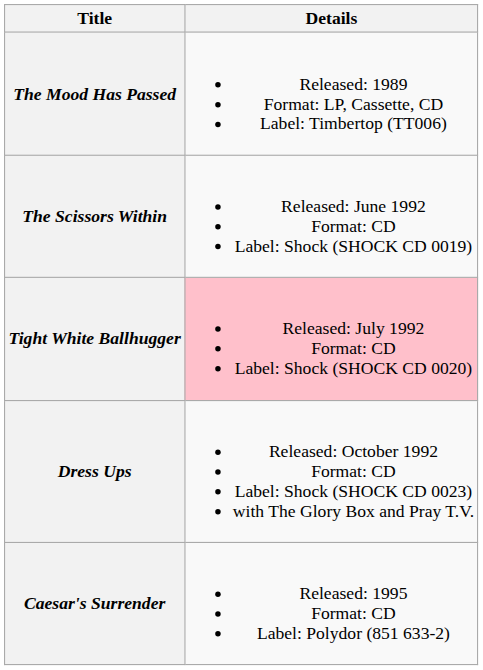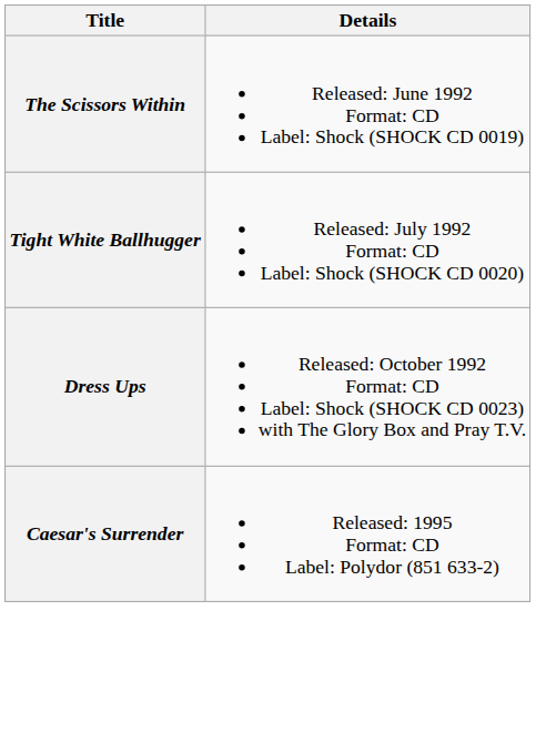 <table class="wikitable plainrowheaders" style="text-align:center;" border="1">
 <tr>
 <th>Title</th>
 <th>Details</th>
-</tr>
-<tr>
-<th scope="row"><em>The Mood Has Passed</em></th>
-<td><br><ul><li>Released: 1989</li><li>Format: LP, Cassette, CD</li><li>Label: Timbertop (TT006)</li></ul></td>
 </tr>
 <tr>
 <th scope="row"><em>The Scissors Within</em></th>
 <td><br><ul><li>Released: June 1992</li><li>Format: CD</li><li>Label: Shock (SHOCK CD 0019)</li></ul></td>
 </tr>
 <tr>
 <th scope="row"><em>Tight White Ballhugger</em></th>
-<td style="background: pink;"><br><ul><li>Released: July 1992</li><li>Format: CD</li><li>Label: Shock (SHOCK CD 0020)</li></ul></td>
+<td><br><ul><li>Released: July 1992</li><li>Format: CD</li><li>Label: Shock (SHOCK CD 0020)</li></ul></td>
 </tr>
 <tr>
 <th scope="row"><em>Dress Ups</em></th>
 <td><br><ul><li>Released: October 1992</li><li>Format: CD</li><li>Label: Shock (SHOCK CD 0023)</li><li>with The Glory Box and Pray T.V.</li></ul></td>
 </tr>
 <tr>
 <th scope="row"><em>Caesar's Surrender</em></th>
 <td><br><ul><li>Released: 1995</li><li>Format: CD</li><li>Label: Polydor (851 633-2)</li></ul></td>
 </tr>
 </table>
